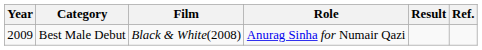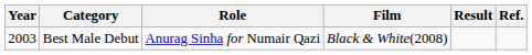 <table class="wikitable">
 <tr>
 <th><strong>Year</strong></th>
 <th><strong>Category</strong></th>
+<th><strong>Role</strong></th>
 <th><strong>Film</strong></th>
-<th><strong>Role</strong></th>
 <th><strong>Result</strong></th>
 <th>Ref.</th>
 </tr>
 <tr>
-<td>2009</td>
+<td>2003</td>
 <td>Best Male Debut</td>
+<td><a href='#'>Anurag Sinha</a>    <em>for</em> Numair Qazi</td>
 <td><em>Black & White</em>(2008)</td>
-<td><a href='#'>Anurag Sinha</a>    <em>for</em> Numair Qazi</td>
 <td></td>
 <td></td>
 </tr>
 </table>
